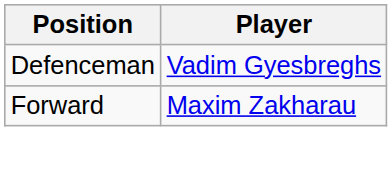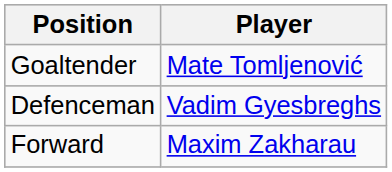 <table class="wikitable">
 <tr>
 <th>Position</th>
 <th>Player</th>
+</tr>
+<tr>
+<td>Goaltender</td>
+<td> <a href='#'>Mate Tomljenović</a></td>
 </tr>
 <tr>
 <td>Defenceman</td>
 <td> <a href='#'>Vadim Gyesbreghs</a></td>
 </tr>
 <tr>
 <td>Forward</td>
 <td> <a href='#'>Maxim Zakharau</a></td>
 </tr>
 </table>
